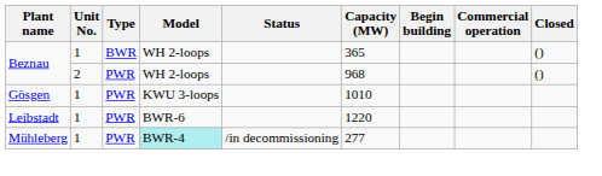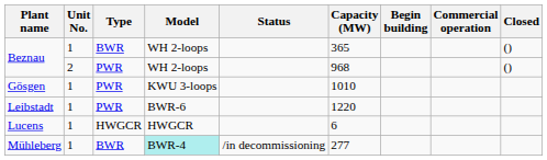 <table class="wikitable sortable mw-datatable">
 <tr>
 <th>Plant<br>name</th>
 <th>Unit<br>No.</th>
 <th>Type</th>
 <th>Model</th>
 <th>Status</th>
 <th>Capacity<br>(MW)</th>
 <th>Begin<br>building</th>
 <th>Commercial<br>operation</th>
 <th>Closed</th>
 </tr>
 <tr>
 <td rowspan=2><a href='#'>Beznau</a></td>
 <td>1</td>
 <td><a href='#'>BWR</a></td>
 <td>WH 2-loops</td>
 <td></td>
 <td>365</td>
 <td></td>
 <td></td>
 <td>()</td>
 </tr>
 <tr>
 <td>2</td>
 <td><a href='#'>PWR</a></td>
 <td>WH 2-loops</td>
 <td></td>
 <td>968</td>
 <td></td>
 <td></td>
 <td>()</td>
 </tr>
 <tr>
 <td><a href='#'>Gösgen</a></td>
 <td>1</td>
 <td><a href='#'>PWR</a></td>
 <td>KWU 3-loops</td>
 <td></td>
 <td>1010</td>
 <td></td>
 <td></td>
 <td></td>
 </tr>
 <tr>
 <td><a href='#'>Leibstadt</a></td>
 <td>1</td>
 <td><a href='#'>PWR</a></td>
 <td>BWR-6</td>
 <td></td>
 <td>1220</td>
 <td></td>
 <td></td>
 <td></td>
 </tr>
 <tr>
+<td><a href='#'>Lucens</a></td>
+<td>1</td>
+<td>HWGCR</td>
+<td>HWGCR</td>
+<td></td>
+<td>6</td>
+<td></td>
+<td></td>
+<td></td>
+</tr>
+<tr>
 <td><a href='#'>Mühleberg</a></td>
 <td>1</td>
-<td><a href='#'>PWR</a></td>
+<td><a href='#'>BWR</a></td>
 <td style="background: paleturquoise;">BWR-4</td>
 <td>/in decommissioning</td>
 <td>277</td>
 <td></td>
 <td></td>
 <td></td>
 </tr>
 </table>
